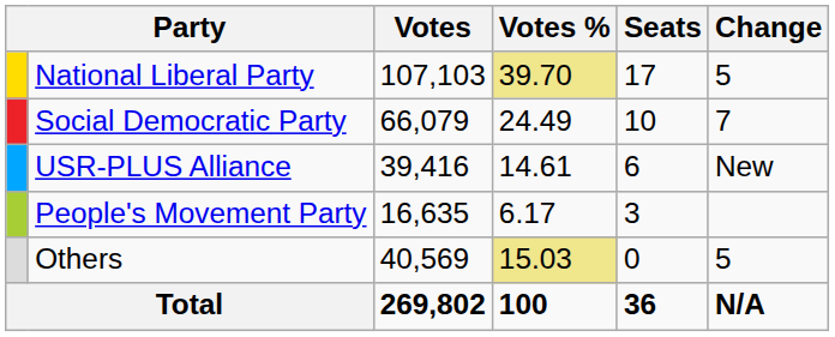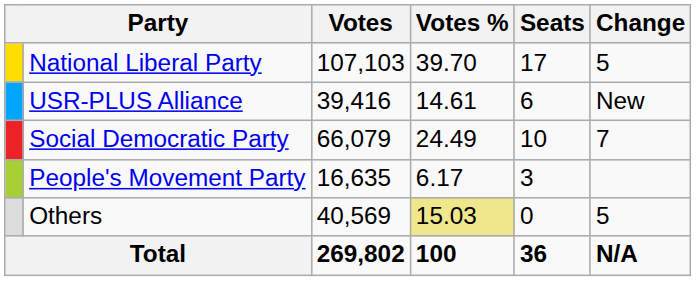 <table class="wikitable">
 <tr>
 <th colspan="2">Party</th>
 <th>Votes</th>
 <th>Votes %</th>
 <th>Seats</th>
 <th>Change</th>
 </tr>
 <tr>
 <td style="background:#ffdd00;" width="5"></td>
 <td><a href='#'>National Liberal Party</a></td>
 <td>107,103</td>
-<td style="background: khaki;">39.70</td>
+<td>39.70</td>
 <td>17</td>
 <td>5</td>
+</tr>
+<tr>
+<td style="background:#00a6ff;" width="5"></td>
+<td><a href='#'>USR-PLUS Alliance</a></td>
+<td>39,416</td>
+<td>14.61</td>
+<td>6</td>
+<td>New</td>
 </tr>
 <tr>
 <td style="background:#ed2128;" width="5"></td>
 <td><a href='#'>Social Democratic Party</a></td>
 <td>66,079</td>
 <td>24.49</td>
 <td>10</td>
 <td>7</td>
-</tr>
-<tr>
-<td style="background:#00a6ff;" width="5"></td>
-<td><a href='#'>USR-PLUS Alliance</a></td>
-<td>39,416</td>
-<td>14.61</td>
-<td>6</td>
-<td>New</td>
 </tr>
 <tr>
 <td style="background:#a7cf35;" width="5"></td>
 <td><a href='#'>People's Movement Party</a></td>
 <td>16,635</td>
 <td>6.17</td>
 <td>3</td>
 <td></td>
 </tr>
 <tr>
 <td style="background:#dcdcdc;" width="5"></td>
 <td>Others</td>
 <td>40,569</td>
 <td style="background: khaki;">15.03</td>
 <td>0</td>
 <td>5</td>
 </tr>
 <tr>
 <th colspan="2">Total</th>
 <td><strong>269,802</strong></td>
 <td><strong>100</strong></td>
 <td><strong>36</strong></td>
 <td><strong>N/A</strong></td>
 </tr>
 </table>
